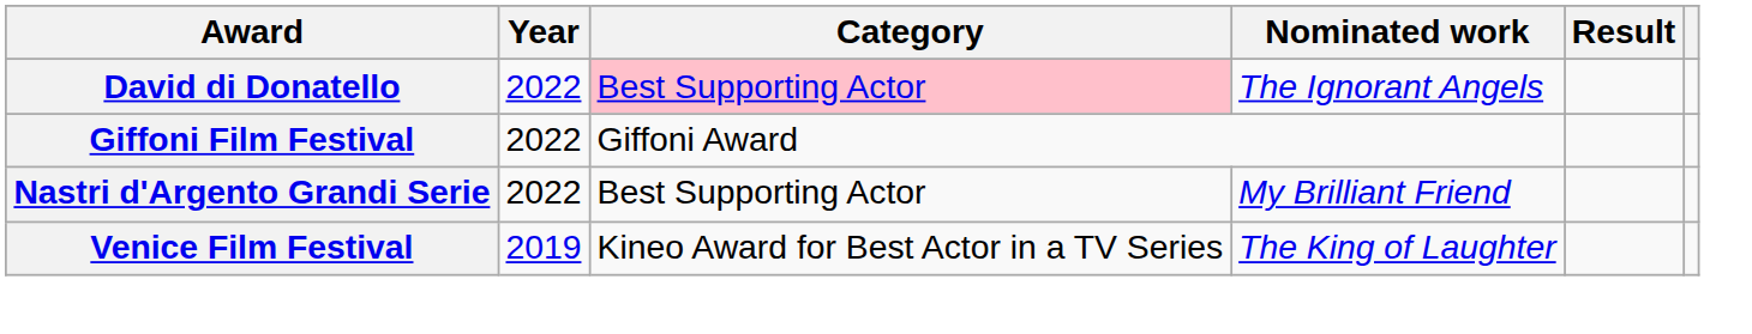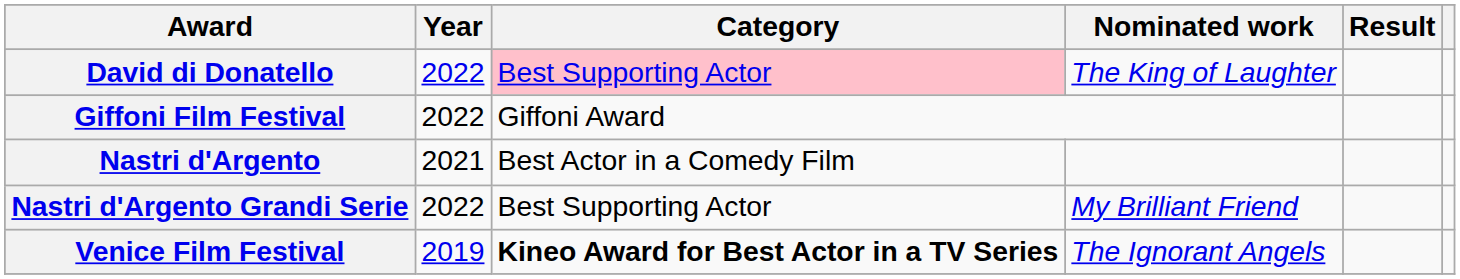 <table class="wikitable plainrowheaders sortable">
 <tr>
 <th>Award</th>
 <th>Year</th>
 <th>Category</th>
 <th>Nominated work</th>
 <th>Result</th>
 <th class="unsortable"></th>
 </tr>
 <tr>
 <th scope="row"><a href='#'>David di Donatello</a></th>
 <td><a href='#'>2022</a></td>
 <td style="background: pink;"><a href='#'>Best Supporting Actor</a></td>
-<td><em><a href='#'>The Ignorant Angels</a></em></td>
+<td><em><a href='#'>The King of Laughter</a></em></td>
 <td></td>
 <td></td>
 </tr>
 <tr>
 <th scope="row"><a href='#'>Giffoni Film Festival</a></th>
 <td>2022</td>
 <td colspan="2">Giffoni Award</td>
+<td></td>
+<td></td>
+</tr>
+<tr>
+<th scope="row"><a href='#'>Nastri d'Argento</a></th>
+<td>2021</td>
+<td>Best Actor in a Comedy Film</td>
+<td><em></em></td>
 <td></td>
 <td></td>
 </tr>
 <tr>
 <th scope="row"><a href='#'>Nastri d'Argento Grandi Serie</a></th>
 <td>2022</td>
 <td>Best Supporting Actor</td>
 <td><em><a href='#'>My Brilliant Friend</a></em></td>
 <td></td>
 <td></td>
 </tr>
 <tr>
 <th scope="row"><a href='#'>Venice Film Festival</a></th>
 <td><a href='#'>2019</a></td>
-<td>Kineo Award for Best Actor in a TV Series</td>
-<td><em><a href='#'>The King of Laughter</a></em></td>
+<td><strong>Kineo Award for Best Actor in a TV Series</strong></td>
+<td><em><a href='#'>The Ignorant Angels</a></em></td>
 <td></td>
 <td></td>
 </tr>
 </table>
